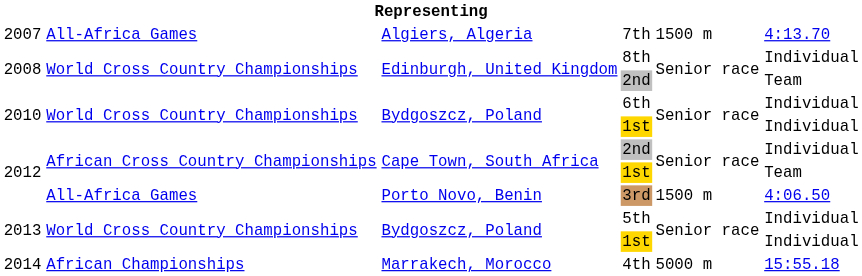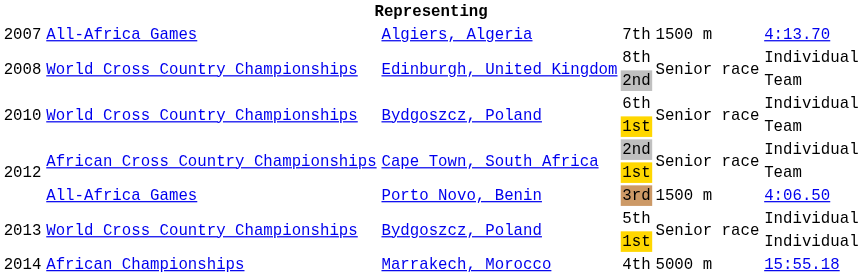 <table>
 <tr>
 <th colspan="6">Representing </th>
 </tr>
 <tr>
 <td>2007</td>
 <td><a href='#'>All-Africa Games</a></td>
 <td><a href='#'>Algiers, Algeria</a></td>
 <td>7th</td>
 <td>1500 m</td>
 <td><a href='#'>4:13.70</a></td>
 </tr>
 <tr>
 <td rowspan=2>2008</td>
 <td rowspan=2><a href='#'>World Cross Country Championships</a></td>
 <td rowspan=2><a href='#'>Edinburgh, United Kingdom</a></td>
 <td>8th</td>
 <td rowspan=2>Senior race</td>
 <td>Individual</td>
 </tr>
 <tr>
 <td bgcolor="silver">2nd</td>
 <td>Team</td>
 </tr>
 <tr>
 <td rowspan=2>2010</td>
 <td rowspan=2><a href='#'>World Cross Country Championships</a></td>
 <td rowspan=2><a href='#'>Bydgoszcz, Poland</a></td>
 <td>6th</td>
 <td rowspan=2>Senior race</td>
 <td>Individual</td>
 </tr>
 <tr>
 <td bgcolor="gold">1st</td>
-<td>Individual</td>
+<td>Team</td>
 </tr>
 <tr>
 <td rowspan=3>2012</td>
 <td rowspan=2><a href='#'>African Cross Country Championships</a></td>
 <td rowspan=2><a href='#'>Cape Town, South Africa</a></td>
 <td bgcolor=silver>2nd</td>
 <td rowspan=2>Senior race</td>
 <td>Individual</td>
 </tr>
 <tr>
 <td bgcolor="gold">1st</td>
 <td>Team</td>
 </tr>
 <tr>
 <td><a href='#'>All-Africa Games</a></td>
 <td><a href='#'>Porto Novo, Benin</a></td>
 <td bgcolor=cc9966>3rd</td>
 <td>1500 m</td>
 <td><a href='#'>4:06.50</a></td>
 </tr>
 <tr>
 <td rowspan=2>2013</td>
 <td rowspan=2><a href='#'>World Cross Country Championships</a></td>
 <td rowspan=2><a href='#'>Bydgoszcz, Poland</a></td>
 <td>5th</td>
 <td rowspan=2>Senior race</td>
 <td>Individual</td>
 </tr>
 <tr>
 <td bgcolor="gold">1st</td>
 <td>Individual</td>
 </tr>
 <tr>
 <td>2014</td>
 <td><a href='#'>African Championships</a></td>
 <td><a href='#'>Marrakech, Morocco</a></td>
 <td>4th</td>
 <td>5000 m</td>
 <td><a href='#'>15:55.18</a></td>
 </tr>
 </table>
